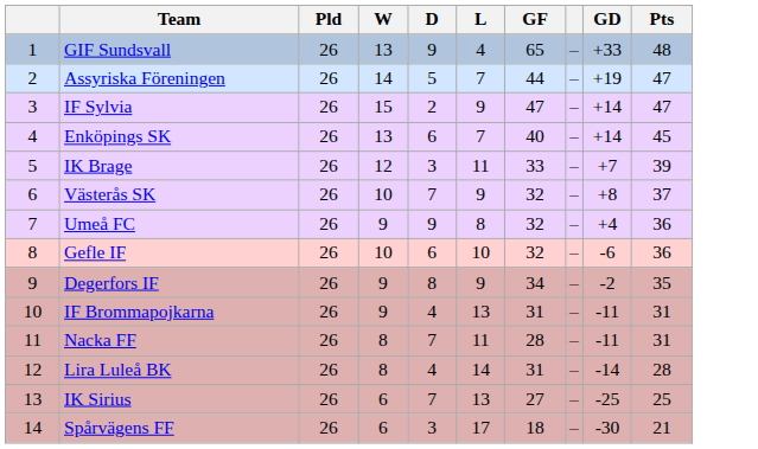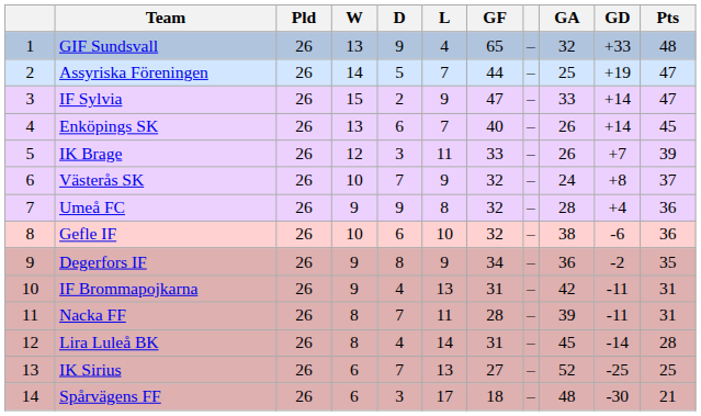 <table class="wikitable" style="text-align: center">
 <tr>
 <th style="width: 40px;"></th>
 <th style="width: 200px;">Team</th>
 <th style="width: 45px;">Pld</th>
 <th style="width: 35px;">W</th>
 <th style="width: 35px;">D</th>
 <th style="width: 35px;">L</th>
 <th style="width: 45px;">GF</th>
 <th></th>
+<th style="width: 45px;">GA</th>
 <th style="width: 35px;">GD</th>
 <th style="width: 45px;">Pts</th>
 </tr>
 <tr style="background: #b0c4de">
 <td>1</td>
 <td style="text-align: left;"><a href='#'>GIF Sundsvall</a></td>
 <td>26</td>
 <td>13</td>
 <td>9</td>
 <td>4</td>
 <td>65</td>
 <td>–</td>
+<td>32</td>
 <td>+33</td>
 <td>48</td>
 </tr>
 <tr style="background: #d2e6ff">
 <td>2</td>
 <td style="text-align: left;"><a href='#'>Assyriska Föreningen</a></td>
 <td>26</td>
 <td>14</td>
 <td>5</td>
 <td>7</td>
 <td>44</td>
 <td>–</td>
+<td>25</td>
 <td>+19</td>
 <td>47</td>
 </tr>
 <tr style="background: #ecd1ff">
 <td>3</td>
 <td style="text-align: left;"><a href='#'>IF Sylvia</a></td>
 <td>26</td>
 <td>15</td>
 <td>2</td>
 <td>9</td>
 <td>47</td>
 <td>–</td>
+<td>33</td>
 <td>+14</td>
 <td>47</td>
 </tr>
 <tr style="background: #ecd1ff">
 <td>4</td>
 <td style="text-align: left;"><a href='#'>Enköpings SK</a></td>
 <td>26</td>
 <td>13</td>
 <td>6</td>
 <td>7</td>
 <td>40</td>
 <td>–</td>
+<td>26</td>
 <td>+14</td>
 <td>45</td>
 </tr>
 <tr style="background: #ecd1ff">
 <td>5</td>
 <td style="text-align: left;"><a href='#'>IK Brage</a></td>
 <td>26</td>
 <td>12</td>
 <td>3</td>
 <td>11</td>
 <td>33</td>
 <td>–</td>
+<td>26</td>
 <td>+7</td>
 <td>39</td>
 </tr>
 <tr style="background: #ecd1ff">
 <td>6</td>
 <td style="text-align: left;"><a href='#'>Västerås SK</a></td>
 <td>26</td>
 <td>10</td>
 <td>7</td>
 <td>9</td>
 <td>32</td>
 <td>–</td>
+<td>24</td>
 <td>+8</td>
 <td>37</td>
 </tr>
 <tr style="background: #ecd1ff">
 <td>7</td>
 <td style="text-align: left;"><a href='#'>Umeå FC</a></td>
 <td>26</td>
 <td>9</td>
 <td>9</td>
 <td>8</td>
 <td>32</td>
 <td>–</td>
+<td>28</td>
 <td>+4</td>
 <td>36</td>
 </tr>
 <tr style="background: #ffd1d1">
 <td>8</td>
 <td style="text-align: left;"><a href='#'>Gefle IF</a></td>
 <td>26</td>
 <td>10</td>
 <td>6</td>
 <td>10</td>
 <td>32</td>
 <td>–</td>
+<td>38</td>
 <td>-6</td>
 <td>36</td>
 </tr>
 <tr style="background: #deb0b0">
 <td>9</td>
 <td style="text-align: left;"><a href='#'>Degerfors IF</a></td>
 <td>26</td>
 <td>9</td>
 <td>8</td>
 <td>9</td>
 <td>34</td>
 <td>–</td>
+<td>36</td>
 <td>-2</td>
 <td>35</td>
 </tr>
 <tr style="background: #deb0b0">
 <td>10</td>
 <td style="text-align: left;"><a href='#'>IF Brommapojkarna</a></td>
 <td>26</td>
 <td>9</td>
 <td>4</td>
 <td>13</td>
 <td>31</td>
 <td>–</td>
+<td>42</td>
 <td>-11</td>
 <td>31</td>
 </tr>
 <tr style="background: #deb0b0">
 <td>11</td>
 <td style="text-align: left;"><a href='#'>Nacka FF</a></td>
 <td>26</td>
 <td>8</td>
 <td>7</td>
 <td>11</td>
 <td>28</td>
 <td>–</td>
+<td>39</td>
 <td>-11</td>
 <td>31</td>
 </tr>
 <tr style="background: #deb0b0">
 <td>12</td>
 <td style="text-align: left;"><a href='#'>Lira Luleå BK</a></td>
 <td>26</td>
 <td>8</td>
 <td>4</td>
 <td>14</td>
 <td>31</td>
 <td>–</td>
+<td>45</td>
 <td>-14</td>
 <td>28</td>
 </tr>
 <tr style="background: #deb0b0">
 <td>13</td>
 <td style="text-align: left;"><a href='#'>IK Sirius</a></td>
 <td>26</td>
 <td>6</td>
 <td>7</td>
 <td>13</td>
 <td>27</td>
 <td>–</td>
+<td>52</td>
 <td>-25</td>
 <td>25</td>
 </tr>
 <tr style="background: #deb0b0">
 <td>14</td>
 <td style="text-align: left;"><a href='#'>Spårvägens FF</a></td>
 <td>26</td>
 <td>6</td>
 <td>3</td>
 <td>17</td>
 <td>18</td>
 <td>–</td>
+<td>48</td>
 <td>-30</td>
 <td>21</td>
 </tr>
 </table>
